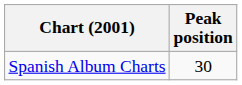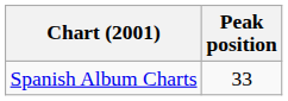 <table class="wikitable sortable">
 <tr>
 <th>Chart (2001)</th>
 <th>Peak<br>position</th>
 </tr>
 <tr>
 <td><a href='#'>Spanish Album Charts</a></td>
-<td align="center">30</td>
+<td align="center">33</td>
 </tr>
 </table>
